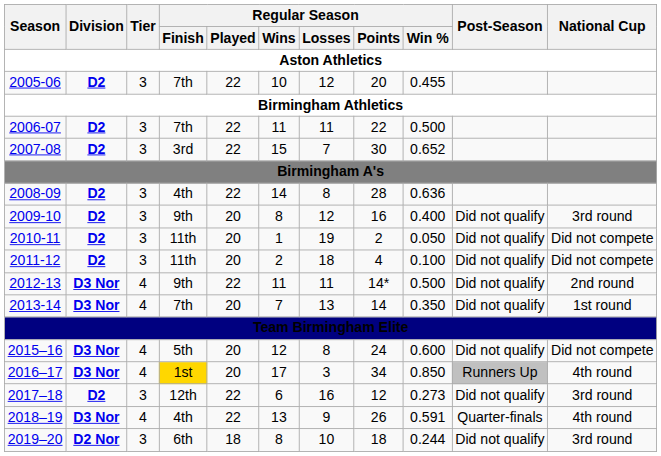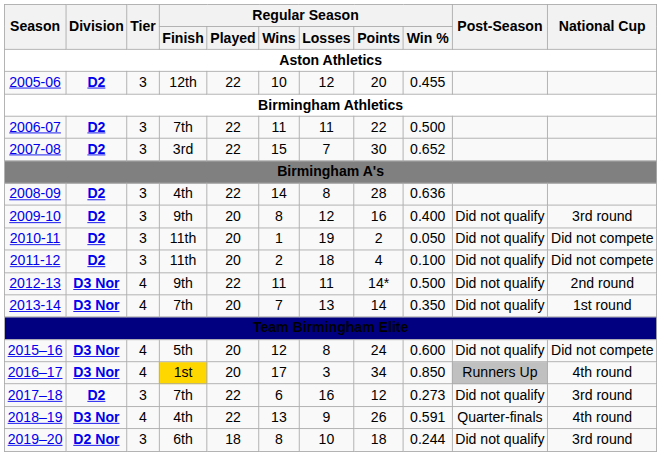 <table class="wikitable">
 <tr style="background:#efefef;">
 <th rowspan="2">Season</th>
 <th rowspan="2">Division</th>
 <th rowspan="2">Tier</th>
 <th colspan="6">Regular Season</th>
 <th rowspan="2">Post-Season</th>
 <th rowspan="2">National Cup</th>
 </tr>
 <tr>
 <th>Finish</th>
 <th>Played</th>
 <th>Wins</th>
 <th>Losses</th>
 <th>Points</th>
 <th>Win %</th>
 </tr>
 <tr>
 <td colspan="13"  style="text-align:center; background:white;"><span><strong>Aston Athletics</strong></span></td>
 </tr>
 <tr>
 <td style="text-align:center;"><a href='#'>2005-06</a></td>
 <td style="text-align:center;"><strong><a href='#'>D2</a></strong></td>
 <td style="text-align:center;">3</td>
-<td style="text-align:center;">7th</td>
+<td style="text-align:center;">12th</td>
 <td style="text-align:center;">22</td>
 <td style="text-align:center;">10</td>
 <td style="text-align:center;">12</td>
 <td style="text-align:center;">20</td>
 <td style="text-align:center;">0.455</td>
 <td style="text-align:center;"></td>
 <td style="text-align:center;"></td>
 </tr>
 <tr>
 <td colspan="13"  style="text-align:center; background:white;"><span><strong>Birmingham Athletics</strong></span></td>
 </tr>
 <tr>
 <td style="text-align:center;"><a href='#'>2006-07</a></td>
 <td style="text-align:center;"><strong><a href='#'>D2</a></strong></td>
 <td style="text-align:center;">3</td>
 <td style="text-align:center;">7th</td>
 <td style="text-align:center;">22</td>
 <td style="text-align:center;">11</td>
 <td style="text-align:center;">11</td>
 <td style="text-align:center;">22</td>
 <td style="text-align:center;">0.500</td>
 <td style="text-align:center;"></td>
 <td style="text-align:center;"></td>
 </tr>
 <tr>
 <td style="text-align:center;"><a href='#'>2007-08</a></td>
 <td style="text-align:center;"><strong><a href='#'>D2</a></strong></td>
 <td style="text-align:center;">3</td>
 <td style="text-align:center;">3rd</td>
 <td style="text-align:center;">22</td>
 <td style="text-align:center;">15</td>
 <td style="text-align:center;">7</td>
 <td style="text-align:center;">30</td>
 <td style="text-align:center;">0.652</td>
 <td style="text-align:center;"></td>
 <td style="text-align:center;"></td>
 </tr>
 <tr>
 <td colspan="13"  style="text-align:center; background:gray;"><span><strong>Birmingham A's</strong></span></td>
 </tr>
 <tr>
 <td style="text-align:center;"><a href='#'>2008-09</a></td>
 <td style="text-align:center;"><strong><a href='#'>D2</a></strong></td>
 <td style="text-align:center;">3</td>
 <td style="text-align:center;">4th</td>
 <td style="text-align:center;">22</td>
 <td style="text-align:center;">14</td>
 <td style="text-align:center;">8</td>
 <td style="text-align:center;">28</td>
 <td style="text-align:center;">0.636</td>
 <td style="text-align:center;"></td>
 <td style="text-align:center;"></td>
 </tr>
 <tr>
 <td style="text-align:center;"><a href='#'>2009-10</a></td>
 <td style="text-align:center;"><strong><a href='#'>D2</a></strong></td>
 <td style="text-align:center;">3</td>
 <td style="text-align:center;">9th</td>
 <td style="text-align:center;">20</td>
 <td style="text-align:center;">8</td>
 <td style="text-align:center;">12</td>
 <td style="text-align:center;">16</td>
 <td style="text-align:center;">0.400</td>
 <td style="text-align:center;">Did not qualify</td>
 <td style="text-align:center;">3rd round</td>
 </tr>
 <tr>
 <td style="text-align:center;"><a href='#'>2010-11</a></td>
 <td style="text-align:center;"><strong><a href='#'>D2</a></strong></td>
 <td style="text-align:center;">3</td>
 <td style="text-align:center;">11th</td>
 <td style="text-align:center;">20</td>
 <td style="text-align:center;">1</td>
 <td style="text-align:center;">19</td>
 <td style="text-align:center;">2</td>
 <td style="text-align:center;">0.050</td>
 <td style="text-align:center;">Did not qualify</td>
 <td style="text-align:center;">Did not compete</td>
 </tr>
 <tr>
 <td style="text-align:center;"><a href='#'>2011-12</a></td>
 <td style="text-align:center;"><strong><a href='#'>D2</a></strong></td>
 <td style="text-align:center;">3</td>
 <td style="text-align:center;">11th</td>
 <td style="text-align:center;">20</td>
 <td style="text-align:center;">2</td>
 <td style="text-align:center;">18</td>
 <td style="text-align:center;">4</td>
 <td style="text-align:center;">0.100</td>
 <td style="text-align:center;">Did not qualify</td>
 <td style="text-align:center;">Did not compete</td>
 </tr>
 <tr>
 <td style="text-align:center;"><a href='#'>2012-13</a></td>
 <td style="text-align:center;"><strong><a href='#'>D3 Nor</a></strong></td>
 <td style="text-align:center;">4</td>
 <td style="text-align:center;">9th</td>
 <td style="text-align:center;">22</td>
 <td style="text-align:center;">11</td>
 <td style="text-align:center;">11</td>
 <td style="text-align:center;">14*</td>
 <td style="text-align:center;">0.500</td>
 <td style="text-align:center;">Did not qualify</td>
 <td style="text-align:center;">2nd round</td>
 </tr>
 <tr>
 <td style="text-align:center;"><a href='#'>2013-14</a></td>
 <td style="text-align:center;"><strong><a href='#'>D3 Nor</a></strong></td>
 <td style="text-align:center;">4</td>
 <td style="text-align:center;">7th</td>
 <td style="text-align:center;">20</td>
 <td style="text-align:center;">7</td>
 <td style="text-align:center;">13</td>
 <td style="text-align:center;">14</td>
 <td style="text-align:center;">0.350</td>
 <td style="text-align:center;">Did not qualify</td>
 <td style="text-align:center;">1st round</td>
 </tr>
 <tr>
 <td colspan="13"  style="text-align:center; background:navy;"><span><strong>Team Birmingham Elite</strong></span></td>
 </tr>
 <tr>
 <td style="text-align:center;"><a href='#'>2015–16</a></td>
 <td style="text-align:center;"><strong><a href='#'>D3 Nor</a></strong></td>
 <td style="text-align:center;">4</td>
 <td style="text-align:center;">5th</td>
 <td style="text-align:center;">20</td>
 <td style="text-align:center;">12</td>
 <td style="text-align:center;">8</td>
 <td style="text-align:center;">24</td>
 <td style="text-align:center;">0.600</td>
 <td style="text-align:center;">Did not qualify</td>
 <td style="text-align:center;">Did not compete</td>
 </tr>
 <tr>
 <td style="text-align:center;"><a href='#'>2016–17</a></td>
 <td style="text-align:center;"><strong><a href='#'>D3 Nor</a></strong></td>
 <td style="text-align:center;">4</td>
 <td style="text-align:center; background:gold;">1st</td>
 <td style="text-align:center;">20</td>
 <td style="text-align:center;">17</td>
 <td style="text-align:center;">3</td>
 <td style="text-align:center;">34</td>
 <td style="text-align:center;">0.850</td>
 <td style="text-align:center; background:silver;">Runners Up </td>
 <td style="text-align:center;">4th round</td>
 </tr>
 <tr>
 <td style="text-align:center;"><a href='#'>2017–18</a></td>
 <td style="text-align:center;"><strong><a href='#'>D2</a></strong></td>
 <td style="text-align:center;">3</td>
-<td style="text-align:center;">12th</td>
+<td style="text-align:center;">7th</td>
 <td style="text-align:center;">22</td>
 <td style="text-align:center;">6</td>
 <td style="text-align:center;">16</td>
 <td style="text-align:center;">12</td>
 <td style="text-align:center;">0.273</td>
 <td style="text-align:center;">Did not qualify</td>
 <td style="text-align:center;">3rd round</td>
 </tr>
 <tr>
 <td style="text-align:center;"><a href='#'>2018–19</a></td>
 <td style="text-align:center;"><strong><a href='#'>D3 Nor</a></strong></td>
 <td style="text-align:center;">4</td>
 <td style="text-align:center;">4th</td>
 <td style="text-align:center;">22</td>
 <td style="text-align:center;">13</td>
 <td style="text-align:center;">9</td>
 <td style="text-align:center;">26</td>
 <td style="text-align:center;">0.591</td>
 <td style="text-align:center;">Quarter-finals</td>
 <td style="text-align:center;">4th round</td>
 </tr>
 <tr>
 <td style="text-align:center;"><a href='#'>2019–20</a></td>
 <td style="text-align:center;"><strong><a href='#'>D2 Nor</a></strong></td>
 <td style="text-align:center;">3</td>
 <td style="text-align:center;">6th</td>
 <td style="text-align:center;">18</td>
 <td style="text-align:center;">8</td>
 <td style="text-align:center;">10</td>
 <td style="text-align:center;">18</td>
 <td style="text-align:center;">0.244</td>
 <td style="text-align:center;">Did not qualify</td>
 <td style="text-align:center;">3rd round</td>
 </tr>
 </table>
